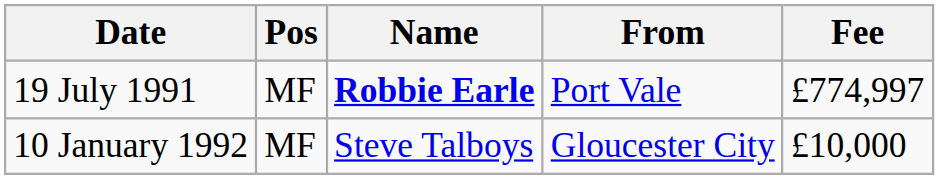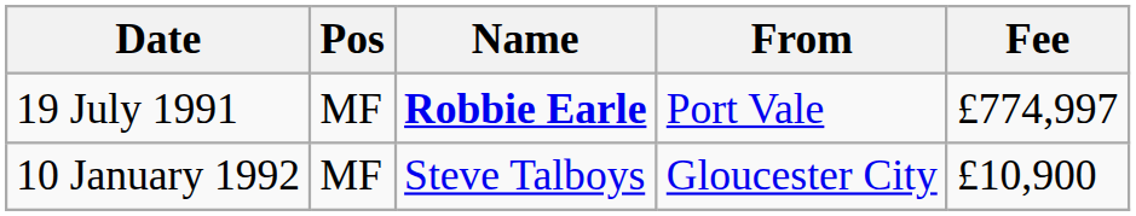 <table class="wikitable">
 <tr>
 <th>Date</th>
 <th>Pos</th>
 <th>Name</th>
 <th>From</th>
 <th>Fee</th>
 </tr>
 <tr>
 <td>19 July 1991</td>
 <td>MF</td>
 <td><strong><a href='#'>Robbie Earle</a></strong></td>
 <td><a href='#'>Port Vale</a></td>
 <td>£774,997</td>
 </tr>
 <tr>
 <td>10 January 1992</td>
 <td>MF</td>
 <td><a href='#'>Steve Talboys</a></td>
 <td><a href='#'>Gloucester City</a></td>
-<td>£10,000</td>
+<td>£10,900</td>
 </tr>
 </table>
